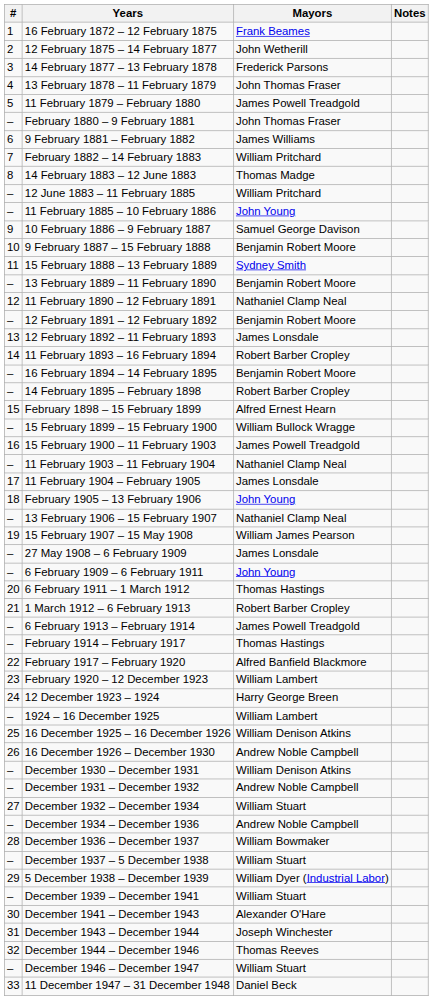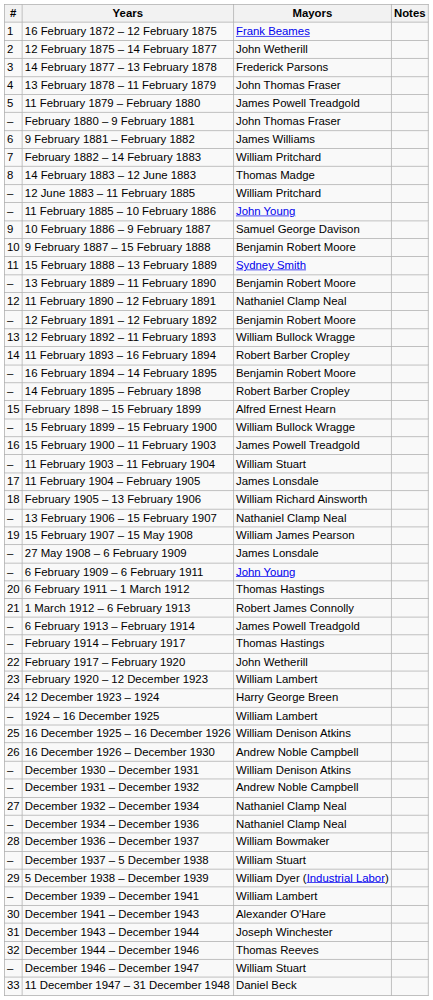 <table class="wikitable">
 <tr>
 <th>#</th>
 <th>Years</th>
 <th>Mayors</th>
 <th>Notes</th>
 </tr>
 <tr>
 <td>1</td>
 <td>16 February 1872 – 12 February 1875</td>
 <td><a href='#'>Frank Beames</a></td>
 <td></td>
 </tr>
 <tr>
 <td>2</td>
 <td>12 February 1875 – 14 February 1877</td>
 <td>John Wetherill</td>
 <td></td>
 </tr>
 <tr>
 <td>3</td>
 <td>14 February 1877 – 13 February 1878</td>
 <td>Frederick Parsons</td>
 <td></td>
 </tr>
 <tr>
 <td>4</td>
 <td>13 February 1878 – 11 February 1879</td>
 <td>John Thomas Fraser</td>
 <td></td>
 </tr>
 <tr>
 <td>5</td>
 <td>11 February 1879 – February 1880</td>
 <td>James Powell Treadgold</td>
 <td></td>
 </tr>
 <tr>
 <td>–</td>
 <td>February 1880 – 9 February 1881</td>
 <td>John Thomas Fraser</td>
 <td></td>
 </tr>
 <tr>
 <td>6</td>
 <td>9 February 1881 – February 1882</td>
 <td>James Williams</td>
 <td></td>
 </tr>
 <tr>
 <td>7</td>
 <td>February 1882 – 14 February 1883</td>
 <td>William Pritchard</td>
 <td></td>
 </tr>
 <tr>
 <td>8</td>
 <td>14 February 1883 – 12 June 1883</td>
 <td>Thomas Madge</td>
 <td></td>
 </tr>
 <tr>
 <td>–</td>
 <td>12 June 1883 – 11 February 1885</td>
 <td>William Pritchard</td>
 <td></td>
 </tr>
 <tr>
 <td>–</td>
 <td>11 February 1885 – 10 February 1886</td>
 <td><a href='#'>John Young</a></td>
 <td></td>
 </tr>
 <tr>
 <td>9</td>
 <td>10 February 1886 – 9 February 1887</td>
 <td>Samuel George Davison</td>
 <td></td>
 </tr>
 <tr>
 <td>10</td>
 <td>9 February 1887 – 15 February 1888</td>
 <td>Benjamin Robert Moore</td>
 <td></td>
 </tr>
 <tr>
 <td>11</td>
 <td>15 February 1888 – 13 February 1889</td>
 <td><a href='#'>Sydney Smith</a></td>
 <td></td>
 </tr>
 <tr>
 <td>–</td>
 <td>13 February 1889 – 11 February 1890</td>
 <td>Benjamin Robert Moore</td>
 <td></td>
 </tr>
 <tr>
 <td>12</td>
 <td>11 February 1890 – 12 February 1891</td>
 <td>Nathaniel Clamp Neal</td>
 <td></td>
 </tr>
 <tr>
 <td>–</td>
 <td>12 February 1891 – 12 February 1892</td>
 <td>Benjamin Robert Moore</td>
 <td></td>
 </tr>
 <tr>
 <td>13</td>
 <td>12 February 1892 – 11 February 1893</td>
-<td>James Lonsdale</td>
+<td>William Bullock Wragge</td>
 <td></td>
 </tr>
 <tr>
 <td>14</td>
 <td>11 February 1893 – 16 February 1894</td>
 <td>Robert Barber Cropley</td>
 <td></td>
 </tr>
 <tr>
 <td>–</td>
 <td>16 February 1894 – 14 February 1895</td>
 <td>Benjamin Robert Moore</td>
 <td></td>
 </tr>
 <tr>
 <td>–</td>
 <td>14 February 1895 – February 1898</td>
 <td>Robert Barber Cropley</td>
 <td></td>
 </tr>
 <tr>
 <td>15</td>
 <td>February 1898 – 15 February 1899</td>
 <td>Alfred Ernest Hearn</td>
 <td></td>
 </tr>
 <tr>
 <td>–</td>
 <td>15 February 1899 – 15 February 1900</td>
 <td>William Bullock Wragge</td>
 <td></td>
 </tr>
 <tr>
 <td>16</td>
 <td>15 February 1900 – 11 February 1903</td>
 <td>James Powell Treadgold</td>
 <td></td>
 </tr>
 <tr>
 <td>–</td>
 <td>11 February 1903 – 11 February 1904</td>
-<td>Nathaniel Clamp Neal</td>
+<td>William Stuart</td>
 <td></td>
 </tr>
 <tr>
 <td>17</td>
 <td>11 February 1904 – February 1905</td>
 <td>James Lonsdale</td>
 <td></td>
 </tr>
 <tr>
 <td>18</td>
 <td>February 1905 – 13 February 1906</td>
-<td><a href='#'>John Young</a></td>
+<td>William Richard Ainsworth</td>
 <td></td>
 </tr>
 <tr>
 <td>–</td>
 <td>13 February 1906 – 15 February 1907</td>
 <td>Nathaniel Clamp Neal</td>
 <td></td>
 </tr>
 <tr>
 <td>19</td>
 <td>15 February 1907 – 15 May 1908</td>
 <td>William James Pearson</td>
 <td></td>
 </tr>
 <tr>
 <td>–</td>
 <td>27 May 1908 – 6 February 1909</td>
 <td>James Lonsdale</td>
 <td></td>
 </tr>
 <tr>
 <td>–</td>
 <td>6 February 1909 – 6 February 1911</td>
 <td><a href='#'>John Young</a></td>
 <td></td>
 </tr>
 <tr>
 <td>20</td>
 <td>6 February 1911 – 1 March 1912</td>
 <td>Thomas Hastings</td>
 <td></td>
 </tr>
 <tr>
 <td>21</td>
 <td>1 March 1912 – 6 February 1913</td>
-<td>Robert Barber Cropley</td>
+<td>Robert James Connolly</td>
 <td></td>
 </tr>
 <tr>
 <td>–</td>
 <td>6 February 1913 – February 1914</td>
 <td>James Powell Treadgold</td>
 <td></td>
 </tr>
 <tr>
 <td>–</td>
 <td>February 1914 – February 1917</td>
 <td>Thomas Hastings</td>
 <td></td>
 </tr>
 <tr>
 <td>22</td>
 <td>February 1917 – February 1920</td>
-<td>Alfred Banfield Blackmore</td>
+<td>John Wetherill</td>
 <td></td>
 </tr>
 <tr>
 <td>23</td>
 <td>February 1920 – 12 December 1923</td>
 <td>William Lambert</td>
 <td></td>
 </tr>
 <tr>
 <td>24</td>
 <td>12 December 1923 – 1924</td>
 <td>Harry George Breen</td>
 <td></td>
 </tr>
 <tr>
 <td>–</td>
 <td>1924 – 16 December 1925</td>
 <td>William Lambert</td>
 <td></td>
 </tr>
 <tr>
 <td>25</td>
 <td>16 December 1925 – 16 December 1926</td>
 <td>William Denison Atkins</td>
 <td></td>
 </tr>
 <tr>
 <td>26</td>
 <td>16 December 1926 – December 1930</td>
 <td>Andrew Noble Campbell</td>
 <td></td>
 </tr>
 <tr>
 <td>–</td>
 <td>December 1930 – December 1931</td>
 <td>William Denison Atkins</td>
 <td></td>
 </tr>
 <tr>
 <td>–</td>
 <td>December 1931 – December 1932</td>
 <td>Andrew Noble Campbell</td>
 <td></td>
 </tr>
 <tr>
 <td>27</td>
 <td>December 1932 – December 1934</td>
-<td>William Stuart</td>
+<td>Nathaniel Clamp Neal</td>
 <td></td>
 </tr>
 <tr>
 <td>–</td>
 <td>December 1934 – December 1936</td>
-<td>Andrew Noble Campbell</td>
+<td>Nathaniel Clamp Neal</td>
 <td></td>
 </tr>
 <tr>
 <td>28</td>
 <td>December 1936 – December 1937</td>
 <td>William Bowmaker</td>
 <td></td>
 </tr>
 <tr>
 <td>–</td>
 <td>December 1937 – 5 December 1938</td>
 <td>William Stuart</td>
 <td></td>
 </tr>
 <tr>
 <td>29</td>
 <td>5 December 1938 – December 1939</td>
 <td>William Dyer (<a href='#'>Industrial Labor</a>)</td>
 <td></td>
 </tr>
 <tr>
 <td>–</td>
 <td>December 1939 – December 1941</td>
-<td>William Stuart</td>
+<td>William Lambert</td>
 <td></td>
 </tr>
 <tr>
 <td>30</td>
 <td>December 1941 – December 1943</td>
 <td>Alexander O'Hare</td>
 <td></td>
 </tr>
 <tr>
 <td>31</td>
 <td>December 1943 – December 1944</td>
 <td>Joseph Winchester</td>
 <td></td>
 </tr>
 <tr>
 <td>32</td>
 <td>December 1944 – December 1946</td>
 <td>Thomas Reeves</td>
 <td></td>
 </tr>
 <tr>
 <td>–</td>
 <td>December 1946 – December 1947</td>
 <td>William Stuart</td>
 <td></td>
 </tr>
 <tr>
 <td>33</td>
 <td>11 December 1947 – 31 December 1948</td>
 <td>Daniel Beck</td>
 <td></td>
 </tr>
 </table>
